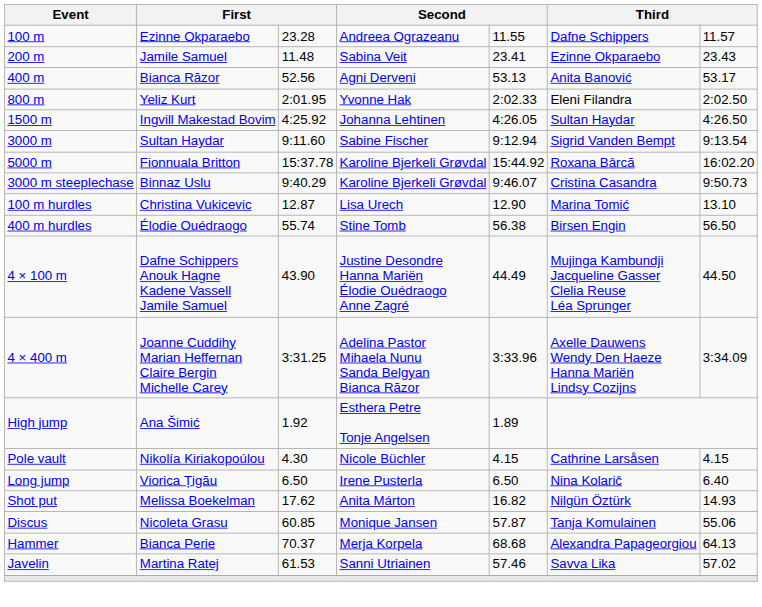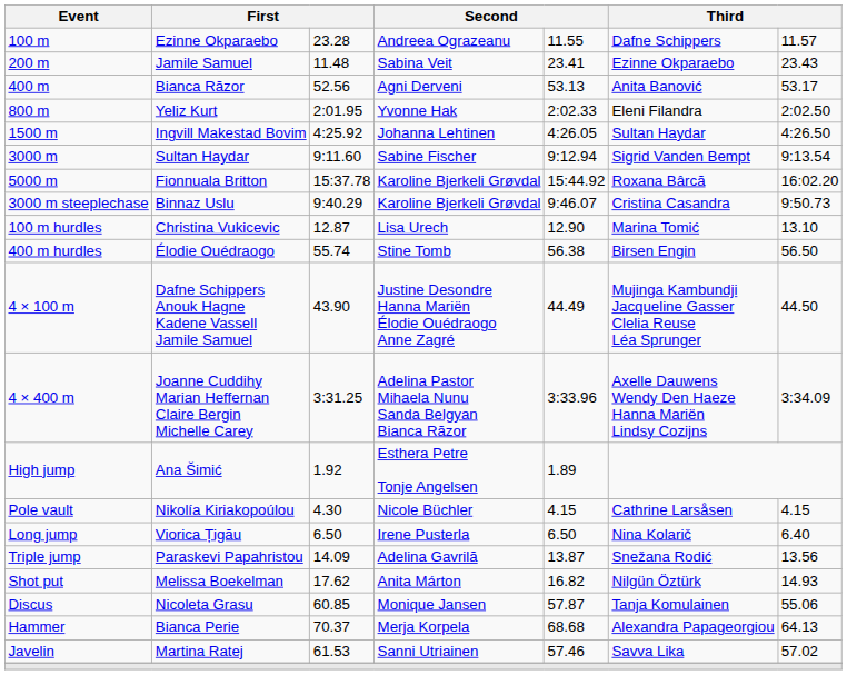 <table class=wikitable>
 <tr>
 <th>Event</th>
 <th colspan=2>First</th>
 <th colspan=2>Second</th>
 <th colspan=2>Third</th>
 </tr>
 <tr>
 <td><a href='#'>100 m</a></td>
 <td><a href='#'>Ezinne Okparaebo</a> <br> </td>
 <td>23.28</td>
 <td><a href='#'>Andreea Ograzeanu</a> <br> </td>
 <td>11.55</td>
 <td><a href='#'>Dafne Schippers</a> <br> </td>
 <td>11.57</td>
 </tr>
 <tr>
 <td><a href='#'>200 m</a></td>
 <td><a href='#'>Jamile Samuel</a> <br> </td>
 <td>11.48</td>
 <td><a href='#'>Sabina Veit</a> <br> </td>
 <td>23.41</td>
 <td><a href='#'>Ezinne Okparaebo</a> <br> </td>
 <td>23.43</td>
 </tr>
 <tr>
 <td><a href='#'>400 m</a></td>
 <td><a href='#'>Bianca Răzor</a> <br> </td>
 <td>52.56</td>
 <td><a href='#'>Agni Derveni</a> <br> </td>
 <td>53.13</td>
 <td><a href='#'>Anita Banović</a> <br> </td>
 <td>53.17</td>
 </tr>
 <tr>
 <td><a href='#'>800 m</a></td>
 <td><a href='#'>Yeliz Kurt</a> <br> </td>
 <td>2:01.95</td>
 <td><a href='#'>Yvonne Hak</a> <br> </td>
 <td>2:02.33</td>
 <td>Eleni Filandra <br> </td>
 <td>2:02.50</td>
 </tr>
 <tr>
 <td><a href='#'>1500 m</a></td>
 <td><a href='#'>Ingvill Makestad Bovim</a> <br> </td>
 <td>4:25.92</td>
 <td><a href='#'>Johanna Lehtinen</a> <br> </td>
 <td>4:26.05</td>
 <td><a href='#'>Sultan Haydar</a> <br> </td>
 <td>4:26.50</td>
 </tr>
 <tr>
 <td><a href='#'>3000 m</a></td>
 <td><a href='#'>Sultan Haydar</a> <br> </td>
 <td>9:11.60</td>
 <td><a href='#'>Sabine Fischer</a> <br> </td>
 <td>9:12.94</td>
 <td><a href='#'>Sigrid Vanden Bempt</a> <br> </td>
 <td>9:13.54</td>
 </tr>
 <tr>
 <td><a href='#'>5000 m</a></td>
 <td><a href='#'>Fionnuala Britton</a> <br> </td>
 <td>15:37.78</td>
 <td><a href='#'>Karoline Bjerkeli Grøvdal</a> <br> </td>
 <td>15:44.92</td>
 <td><a href='#'>Roxana Bârcă</a> <br> </td>
 <td>16:02.20</td>
 </tr>
 <tr>
 <td><a href='#'>3000 m steeplechase</a></td>
 <td><a href='#'>Binnaz Uslu</a> <br> </td>
 <td>9:40.29</td>
 <td><a href='#'>Karoline Bjerkeli Grøvdal</a> <br> </td>
 <td>9:46.07</td>
 <td><a href='#'>Cristina Casandra</a> <br> </td>
 <td>9:50.73</td>
 </tr>
 <tr>
 <td><a href='#'>100 m hurdles</a></td>
 <td><a href='#'>Christina Vukicevic</a> <br> </td>
 <td>12.87</td>
 <td><a href='#'>Lisa Urech</a> <br> </td>
 <td>12.90</td>
 <td><a href='#'>Marina Tomić</a> <br> </td>
 <td>13.10</td>
 </tr>
 <tr>
 <td><a href='#'>400 m hurdles</a></td>
 <td><a href='#'>Élodie Ouédraogo</a> <br> </td>
 <td>55.74</td>
 <td><a href='#'>Stine Tomb</a> <br> </td>
 <td>56.38</td>
 <td><a href='#'>Birsen Engin</a> <br> </td>
 <td>56.50</td>
 </tr>
 <tr>
 <td><a href='#'>4 × 100 m</a></td>
 <td> <br> <a href='#'>Dafne Schippers</a> <br> <a href='#'>Anouk Hagne</a> <br> <a href='#'>Kadene Vassell</a> <br> <a href='#'>Jamile Samuel</a></td>
 <td>43.90</td>
 <td> <br> <a href='#'>Justine Desondre</a> <br> <a href='#'>Hanna Mariën</a> <br> <a href='#'>Élodie Ouédraogo</a> <br> <a href='#'>Anne Zagré</a></td>
 <td>44.49</td>
 <td> <br> <a href='#'>Mujinga Kambundji</a> <br> <a href='#'>Jacqueline Gasser</a> <br> <a href='#'>Clelia Reuse</a> <br> <a href='#'>Léa Sprunger</a></td>
 <td>44.50</td>
 </tr>
 <tr>
 <td><a href='#'>4 × 400 m</a></td>
 <td> <br> <a href='#'>Joanne Cuddihy</a> <br> <a href='#'>Marian Heffernan</a> <br> <a href='#'>Claire Bergin</a> <br> <a href='#'>Michelle Carey</a></td>
 <td>3:31.25</td>
 <td> <br> <a href='#'>Adelina Pastor</a> <br> <a href='#'>Mihaela Nunu</a> <br> <a href='#'>Sanda Belgyan</a> <br> <a href='#'>Bianca Răzor</a></td>
 <td>3:33.96</td>
 <td> <br> <a href='#'>Axelle Dauwens</a> <br> <a href='#'>Wendy Den Haeze</a> <br> <a href='#'>Hanna Mariën</a> <br> <a href='#'>Lindsy Cozijns</a></td>
 <td>3:34.09</td>
 </tr>
 <tr>
 <td><a href='#'>High jump</a></td>
 <td><a href='#'>Ana Šimić</a> <br> </td>
 <td>1.92</td>
 <td><a href='#'>Esthera Petre</a> <br>  <br> <a href='#'>Tonje Angelsen</a> <br> </td>
 <td>1.89</td>
 </tr>
 <tr>
 <td><a href='#'>Pole vault</a></td>
 <td><a href='#'>Nikolía Kiriakopoúlou</a> <br> </td>
 <td>4.30</td>
 <td><a href='#'>Nicole Büchler</a> <br> </td>
 <td>4.15</td>
 <td><a href='#'>Cathrine Larsåsen</a> <br> </td>
 <td>4.15</td>
 </tr>
 <tr>
 <td><a href='#'>Long jump</a></td>
 <td><a href='#'>Viorica Țigău</a> <br> </td>
 <td>6.50</td>
 <td><a href='#'>Irene Pusterla</a> <br> </td>
 <td>6.50</td>
 <td><a href='#'>Nina Kolarič</a> <br> </td>
 <td>6.40</td>
 </tr>
 <tr>
+<td><a href='#'>Triple jump</a></td>
+<td><a href='#'>Paraskevi Papahristou</a> <br> </td>
+<td>14.09</td>
+<td><a href='#'>Adelina Gavrilă</a> <br> </td>
+<td>13.87</td>
+<td><a href='#'>Snežana Rodić</a> <br> </td>
+<td>13.56</td>
+</tr>
+<tr>
 <td><a href='#'>Shot put</a></td>
 <td><a href='#'>Melissa Boekelman</a> <br> </td>
 <td>17.62</td>
 <td><a href='#'>Anita Márton</a> <br> </td>
 <td>16.82</td>
 <td><a href='#'>Nilgün Öztürk</a> <br> </td>
 <td>14.93</td>
 </tr>
 <tr>
 <td><a href='#'>Discus</a></td>
 <td><a href='#'>Nicoleta Grasu</a> <br> </td>
 <td>60.85</td>
 <td><a href='#'>Monique Jansen</a> <br> </td>
 <td>57.87</td>
 <td><a href='#'>Tanja Komulainen</a> <br> </td>
 <td>55.06</td>
 </tr>
 <tr>
 <td><a href='#'>Hammer</a></td>
 <td><a href='#'>Bianca Perie</a> <br> </td>
 <td>70.37</td>
 <td><a href='#'>Merja Korpela</a> <br> </td>
 <td>68.68</td>
 <td><a href='#'>Alexandra Papageorgiou</a> <br> </td>
 <td>64.13</td>
 </tr>
 <tr>
 <td><a href='#'>Javelin</a></td>
 <td><a href='#'>Martina Ratej</a> <br> </td>
 <td>61.53</td>
 <td><a href='#'>Sanni Utriainen</a> <br> </td>
 <td>57.46</td>
 <td><a href='#'>Savva Lika</a> <br> </td>
 <td>57.02</td>
 </tr>
 <tr>
 </tr>
 <tr bgcolor= e8e8e8>
 <td colspan=7></td>
 </tr>
 </table>
